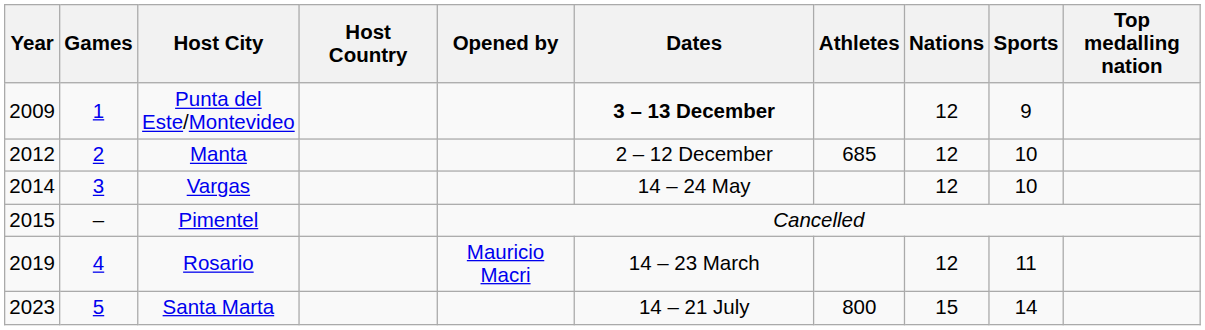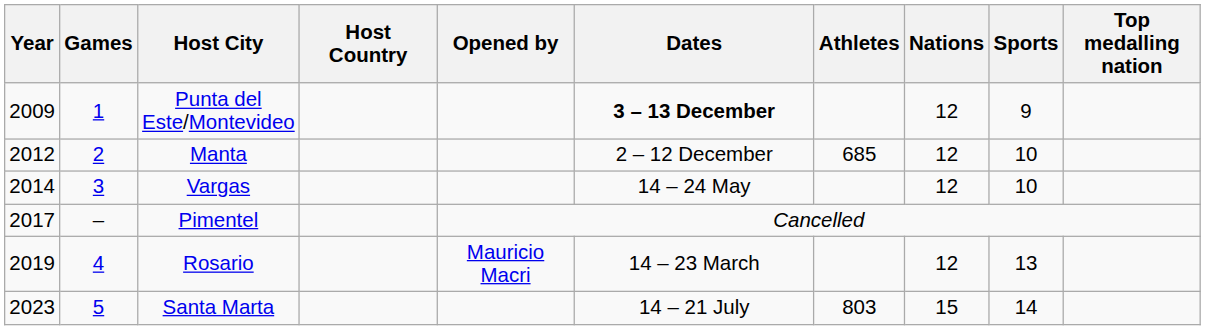 <table class="wikitable" style="text-align:center">
 <tr>
 <th width=20>Year</th>
 <th width=20>Games</th>
 <th width=100>Host City</th>
 <th width=100>Host Country</th>
 <th width=100>Opened by</th>
 <th width=180>Dates</th>
 <th width=20>Athletes</th>
 <th width=20>Nations</th>
 <th width=20>Sports</th>
 <th width=100>Top medalling<br>nation</th>
 </tr>
 <tr>
 <td>2009</td>
 <td><a href='#'>1</a></td>
 <td><a href='#'>Punta del Este</a>/<a href='#'>Montevideo</a></td>
 <td align="left"></td>
 <td></td>
 <td><strong>3 – 13 December</strong></td>
 <td></td>
 <td>12</td>
 <td>9</td>
 <td align=left></td>
 </tr>
 <tr>
 <td>2012</td>
 <td><a href='#'>2</a></td>
 <td><a href='#'>Manta</a></td>
 <td align="left"></td>
 <td></td>
 <td>2 – 12 December</td>
 <td>685</td>
 <td>12</td>
 <td>10</td>
 <td align=left></td>
 </tr>
 <tr>
 <td>2014</td>
 <td><a href='#'>3</a></td>
 <td><a href='#'>Vargas</a></td>
 <td align="left"></td>
 <td></td>
 <td>14 – 24 May</td>
 <td></td>
 <td>12</td>
 <td>10</td>
 <td align=left></td>
 </tr>
 <tr>
-<td>2015</td>
+<td>2017</td>
 <td>–</td>
 <td><a href='#'>Pimentel</a></td>
 <td align="left"></td>
 <td colspan=6><em>Cancelled</em></td>
 </tr>
 <tr>
 <td>2019</td>
 <td><a href='#'>4</a></td>
 <td><a href='#'>Rosario</a></td>
 <td align="left"></td>
 <td><a href='#'>Mauricio Macri</a></td>
 <td>14 – 23 March</td>
 <td></td>
 <td>12</td>
-<td>11</td>
+<td>13</td>
 <td align="left"></td>
 </tr>
 <tr>
 <td>2023</td>
 <td><a href='#'>5</a></td>
 <td><a href='#'>Santa Marta</a></td>
 <td align="left"></td>
 <td></td>
 <td>14 – 21 July</td>
-<td>800</td>
+<td>803</td>
 <td>15</td>
 <td>14</td>
 <td align="left"></td>
 </tr>
 </table>
